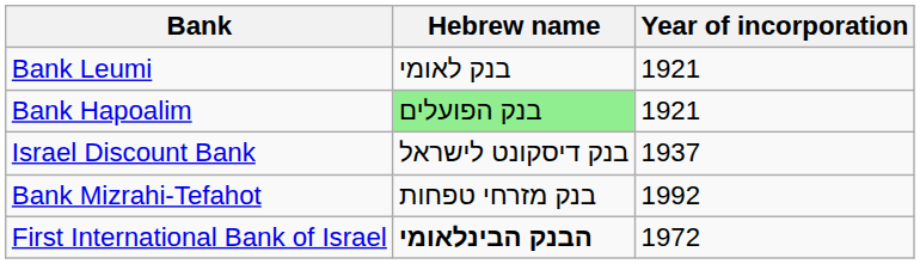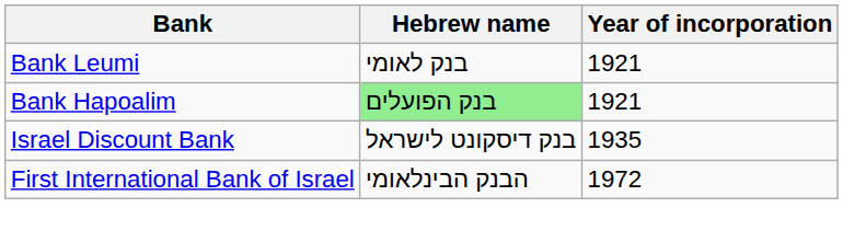 <table class="wikitable col2right">
 <tr>
 <th>Bank</th>
 <th>Hebrew name</th>
 <th>Year of incorporation</th>
 </tr>
 <tr>
 <td><a href='#'>Bank Leumi</a></td>
 <td>בנק לאומי</td>
 <td>1921</td>
 </tr>
 <tr>
 <td><a href='#'>Bank Hapoalim</a></td>
 <td style="background: lightgreen;">בנק הפועלים</td>
 <td>1921</td>
 </tr>
 <tr>
 <td><a href='#'>Israel Discount Bank</a></td>
 <td>בנק דיסקונט לישראל</td>
-<td>1937</td>
-</tr>
-<tr>
-<td><a href='#'>Bank Mizrahi-Tefahot</a></td>
-<td>בנק מזרחי טפחות</td>
-<td>1992</td>
+<td>1935</td>
 </tr>
 <tr>
 <td><a href='#'>First International Bank of Israel</a></td>
-<td><strong>הבנק הבינלאומי</strong></td>
+<td>הבנק הבינלאומי</td>
 <td>1972</td>
 </tr>
 </table>
